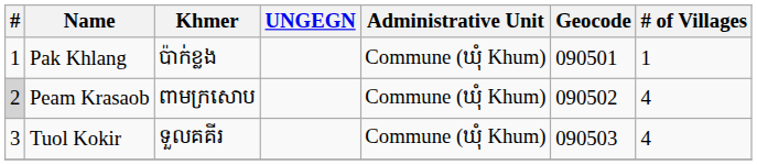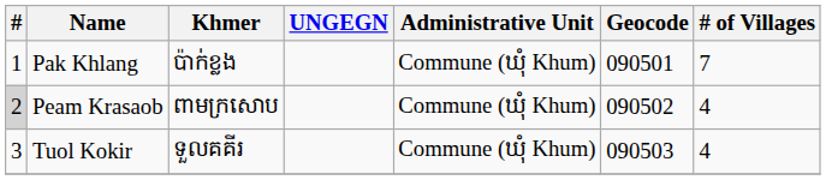 <table class="wikitable sortable">
 <tr>
 <th>#</th>
 <th>Name</th>
 <th>Khmer</th>
 <th><a href='#'>UNGEGN</a></th>
 <th>Administrative Unit</th>
 <th>Geocode</th>
 <th># of Villages</th>
 </tr>
 <tr>
 <td>1</td>
 <td>Pak Khlang</td>
 <td>ប៉ាក់ខ្លង</td>
 <td></td>
 <td>Commune (ឃុំ Khum)</td>
 <td>090501</td>
-<td>1</td>
+<td>7</td>
 </tr>
 <tr>
 <td style="background: lightgrey;">2</td>
 <td>Peam Krasaob</td>
 <td>ពាមក្រសោប</td>
 <td></td>
 <td>Commune (ឃុំ Khum)</td>
 <td>090502</td>
 <td>4</td>
 </tr>
 <tr>
 <td>3</td>
 <td>Tuol Kokir</td>
 <td>ទួលគគីរ</td>
 <td></td>
 <td>Commune (ឃុំ Khum)</td>
 <td>090503</td>
 <td>4</td>
 </tr>
 <tr>
 </tr>
 </table>
